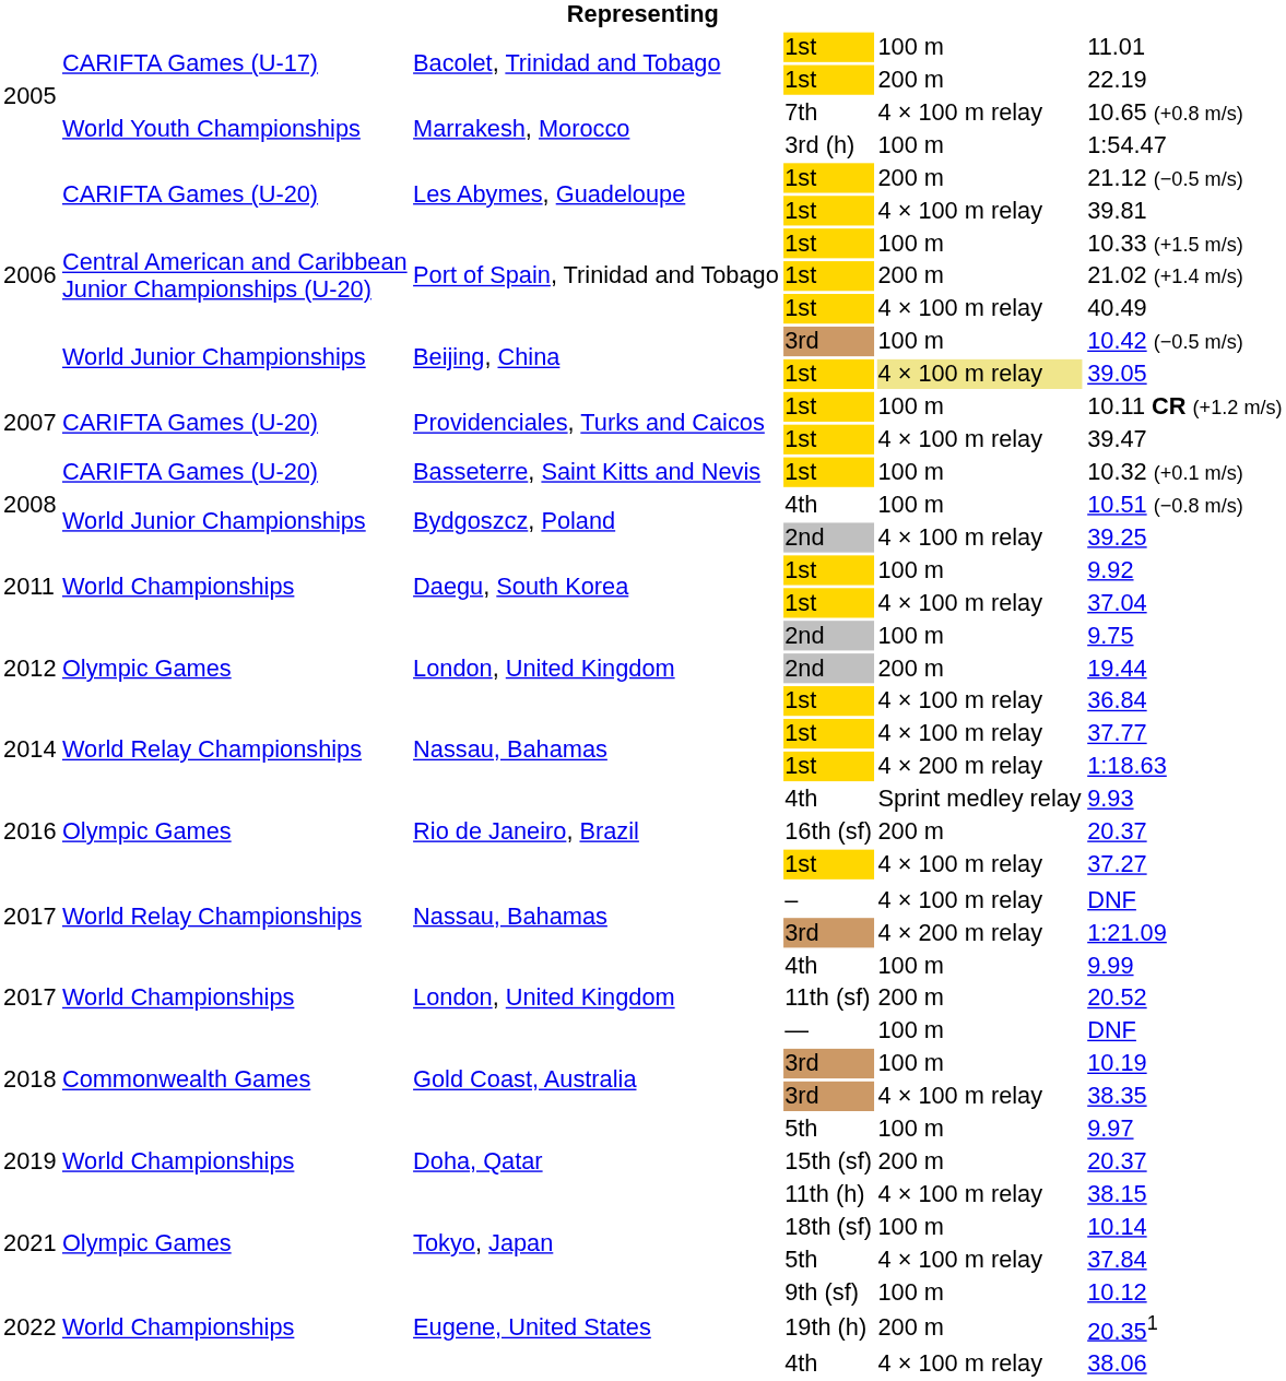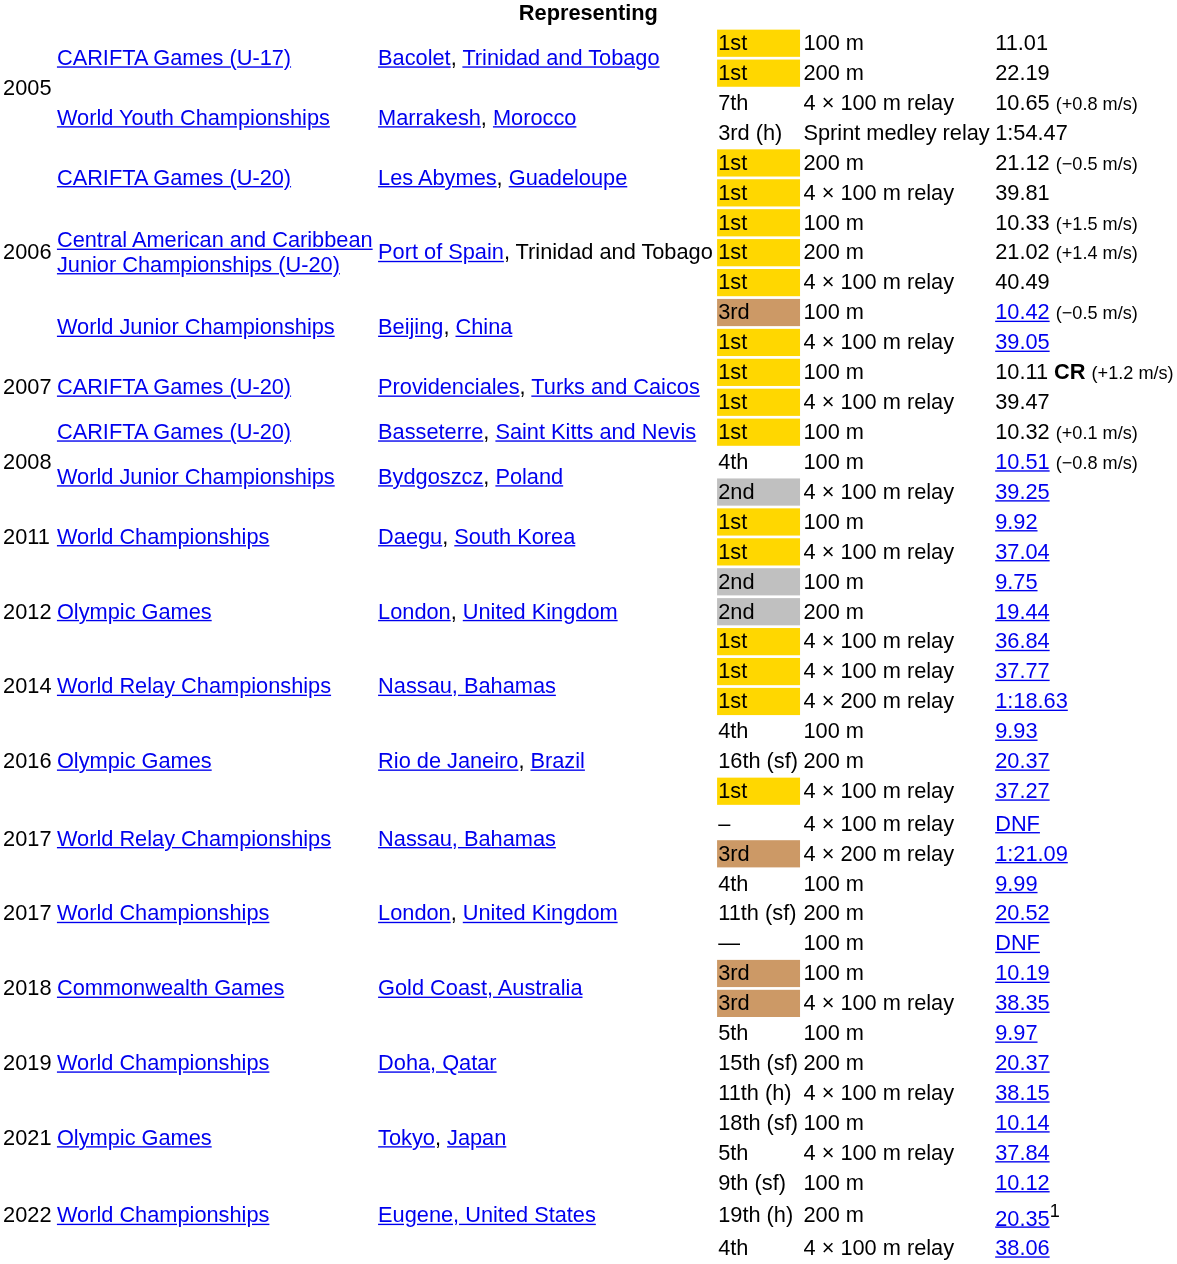 <table>
 <tr>
 <th colspan="6">Representing </th>
 </tr>
 <tr>
 <td rowspan=4>2005</td>
 <td rowspan =2><a href='#'>CARIFTA Games (U-17)</a></td>
 <td rowspan=2><a href='#'>Bacolet</a>, <a href='#'>Trinidad and Tobago</a></td>
 <td bgcolor=gold>1st</td>
 <td>100 m</td>
 <td>11.01</td>
 </tr>
 <tr>
 <td bgcolor=gold>1st</td>
 <td>200 m</td>
 <td>22.19</td>
 </tr>
 <tr>
 <td rowspan=2><a href='#'>World Youth Championships</a></td>
 <td rowspan=2><a href='#'>Marrakesh</a>, <a href='#'>Morocco</a></td>
 <td>7th</td>
 <td>4 × 100 m relay</td>
 <td>10.65 <small>(+0.8 m/s)</small></td>
 </tr>
 <tr>
 <td>3rd (h)</td>
-<td>100 m</td>
+<td>Sprint medley relay</td>
 <td>1:54.47</td>
 </tr>
 <tr>
 <td rowspan=7>2006</td>
 <td rowspan=2><a href='#'>CARIFTA Games (U-20)</a></td>
 <td rowspan=2><a href='#'>Les Abymes</a>, <a href='#'>Guadeloupe</a></td>
 <td bgcolor=gold>1st</td>
 <td>200 m</td>
 <td>21.12 <small>(−0.5 m/s)</small></td>
 </tr>
 <tr>
 <td bgcolor=gold>1st</td>
 <td>4 × 100 m relay</td>
 <td>39.81</td>
 </tr>
 <tr>
 <td rowspan=3><a href='#'>Central American and Caribbean<br>Junior Championships (U-20)</a></td>
 <td rowspan=3><a href='#'>Port of Spain</a>, Trinidad and Tobago</td>
 <td bgcolor=gold>1st</td>
 <td>100 m</td>
 <td>10.33 <small>(+1.5 m/s)</small></td>
 </tr>
 <tr>
 <td bgcolor=gold>1st</td>
 <td>200 m</td>
 <td>21.02 <small>(+1.4 m/s)</small></td>
 </tr>
 <tr>
 <td bgcolor=gold>1st</td>
 <td>4 × 100 m relay</td>
 <td>40.49</td>
 </tr>
 <tr>
 <td rowspan=2><a href='#'>World Junior Championships</a></td>
 <td rowspan=2><a href='#'>Beijing</a>, <a href='#'>China</a></td>
 <td style="background:#c96;">3rd</td>
 <td>100 m</td>
 <td><a href='#'>10.42</a> <small>(−0.5 m/s)</small></td>
 </tr>
 <tr>
 <td style="background:gold;">1st</td>
-<td style="background: khaki;">4 × 100 m relay</td>
+<td>4 × 100 m relay</td>
 <td><a href='#'>39.05</a></td>
 </tr>
 <tr>
 <td rowspan=2>2007</td>
 <td rowspan=2><a href='#'>CARIFTA Games (U-20)</a></td>
 <td rowspan=2><a href='#'>Providenciales</a>, <a href='#'>Turks and Caicos</a></td>
 <td bgcolor=gold>1st</td>
 <td>100 m</td>
 <td>10.11 <strong>CR</strong> <small>(+1.2 m/s)</small></td>
 </tr>
 <tr>
 <td bgcolor=gold>1st</td>
 <td>4 × 100 m relay</td>
 <td>39.47</td>
 </tr>
 <tr>
 <td rowspan=3>2008</td>
 <td><a href='#'>CARIFTA Games (U-20)</a></td>
 <td><a href='#'>Basseterre</a>, <a href='#'>Saint Kitts and Nevis</a></td>
 <td bgcolor=gold>1st</td>
 <td>100 m</td>
 <td>10.32 <small>(+0.1 m/s)</small></td>
 </tr>
 <tr>
 <td rowspan=2><a href='#'>World Junior Championships</a></td>
 <td rowspan=2><a href='#'>Bydgoszcz</a>, <a href='#'>Poland</a></td>
 <td>4th</td>
 <td>100 m</td>
 <td><a href='#'>10.51</a> <small>(−0.8 m/s)</small></td>
 </tr>
 <tr>
 <td style="background:silver;">2nd</td>
 <td>4 × 100 m relay</td>
 <td><a href='#'>39.25</a></td>
 </tr>
 <tr>
 <td rowspan=2>2011</td>
 <td rowspan=2><a href='#'>World Championships</a></td>
 <td rowspan=2><a href='#'>Daegu</a>, <a href='#'>South Korea</a></td>
 <td style="background:gold;">1st</td>
 <td>100 m</td>
 <td><a href='#'>9.92</a></td>
 </tr>
 <tr>
 <td style="background:gold;">1st</td>
 <td>4 × 100 m relay</td>
 <td><a href='#'>37.04</a> </td>
 </tr>
 <tr>
 <td rowspan=3>2012</td>
 <td rowspan=3><a href='#'>Olympic Games</a></td>
 <td rowspan=3><a href='#'>London</a>, <a href='#'>United Kingdom</a></td>
 <td style="background:silver;">2nd</td>
 <td>100 m</td>
 <td><a href='#'>9.75</a></td>
 </tr>
 <tr>
 <td style="background:silver;">2nd</td>
 <td>200 m</td>
 <td><a href='#'>19.44</a></td>
 </tr>
 <tr>
 <td style="background:gold;">1st</td>
 <td>4 × 100 m relay</td>
 <td><a href='#'>36.84</a> </td>
 </tr>
 <tr>
 <td rowspan=2>2014</td>
 <td rowspan=2><a href='#'>World Relay Championships</a></td>
 <td rowspan=2><a href='#'>Nassau, Bahamas</a></td>
 <td style="background:gold;">1st</td>
 <td>4 × 100 m relay</td>
 <td><a href='#'>37.77</a></td>
 </tr>
 <tr>
 <td style="background:gold;">1st</td>
 <td>4 × 200 m relay</td>
 <td><a href='#'>1:18.63</a> </td>
 </tr>
 <tr>
 <td rowspan=3>2016</td>
 <td rowspan=3><a href='#'>Olympic Games</a></td>
 <td rowspan=3><a href='#'>Rio de Janeiro</a>, <a href='#'>Brazil</a></td>
 <td>4th</td>
-<td>Sprint medley relay</td>
+<td>100 m</td>
 <td><a href='#'>9.93</a></td>
 </tr>
 <tr>
 <td>16th (sf)</td>
 <td>200 m</td>
 <td><a href='#'>20.37</a></td>
 </tr>
 <tr>
 <td style="background:gold;">1st</td>
 <td>4 × 100 m relay</td>
 <td><a href='#'>37.27</a></td>
 </tr>
 <tr>
 </tr>
 <tr>
 <td rowspan=2>2017</td>
 <td rowspan=2><a href='#'>World Relay Championships</a></td>
 <td rowspan=2><a href='#'>Nassau, Bahamas</a></td>
 <td>–</td>
 <td>4 × 100 m relay</td>
 <td><a href='#'>DNF</a></td>
 </tr>
 <tr>
 <td style="background:#c96;">3rd</td>
 <td>4 × 200 m relay</td>
 <td><a href='#'>1:21.09</a></td>
 </tr>
 <tr>
 <td rowspan=3>2017</td>
 <td rowspan=3><a href='#'>World Championships</a></td>
 <td rowspan=3><a href='#'>London</a>, <a href='#'>United Kingdom</a></td>
 <td>4th</td>
 <td>100 m</td>
 <td><a href='#'>9.99</a></td>
 </tr>
 <tr>
 <td>11th (sf)</td>
 <td>200 m</td>
 <td><a href='#'>20.52</a></td>
 </tr>
 <tr>
 <td>—</td>
 <td>100 m</td>
 <td><a href='#'>DNF</a></td>
 </tr>
 <tr>
 <td rowspan=2>2018</td>
 <td rowspan=2><a href='#'>Commonwealth Games</a></td>
 <td rowspan=2><a href='#'>Gold Coast, Australia</a></td>
 <td style="background:#c96;">3rd</td>
 <td>100 m</td>
 <td><a href='#'>10.19</a></td>
 </tr>
 <tr>
 <td style="background:#c96;">3rd</td>
 <td>4 × 100 m relay</td>
 <td><a href='#'>38.35</a></td>
 </tr>
 <tr>
 <td rowspan=3>2019</td>
 <td rowspan=3><a href='#'>World Championships</a></td>
 <td rowspan=3><a href='#'>Doha, Qatar</a></td>
 <td>5th</td>
 <td>100 m</td>
 <td><a href='#'>9.97</a></td>
 </tr>
 <tr>
 <td>15th (sf)</td>
 <td>200 m</td>
 <td><a href='#'>20.37</a></td>
 </tr>
 <tr>
 <td>11th (h)</td>
 <td>4 × 100 m relay</td>
 <td><a href='#'>38.15</a></td>
 </tr>
 <tr>
 <td rowspan=2>2021</td>
 <td rowspan=2><a href='#'>Olympic Games</a></td>
 <td rowspan=2><a href='#'>Tokyo</a>, <a href='#'>Japan</a></td>
 <td>18th (sf)</td>
 <td>100 m</td>
 <td><a href='#'>10.14</a></td>
 </tr>
 <tr>
 <td>5th</td>
 <td>4 × 100 m relay</td>
 <td><a href='#'>37.84</a></td>
 </tr>
 <tr>
 <td rowspan=3>2022</td>
 <td rowspan=3><a href='#'>World Championships</a></td>
 <td rowspan=3><a href='#'>Eugene, United States</a></td>
 <td>9th (sf)</td>
 <td>100 m</td>
 <td><a href='#'>10.12</a></td>
 </tr>
 <tr>
 <td>19th (h)</td>
 <td>200 m</td>
 <td><a href='#'>20.35</a><sup>1</sup></td>
 </tr>
 <tr>
 <td>4th</td>
 <td>4 × 100 m relay</td>
 <td><a href='#'>38.06</a></td>
 </tr>
 </table>
